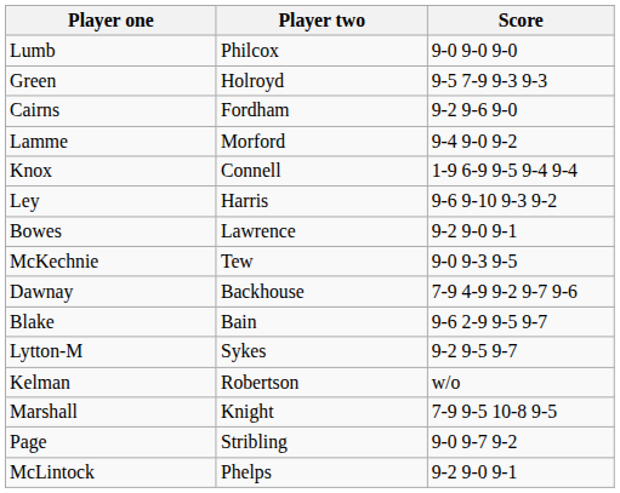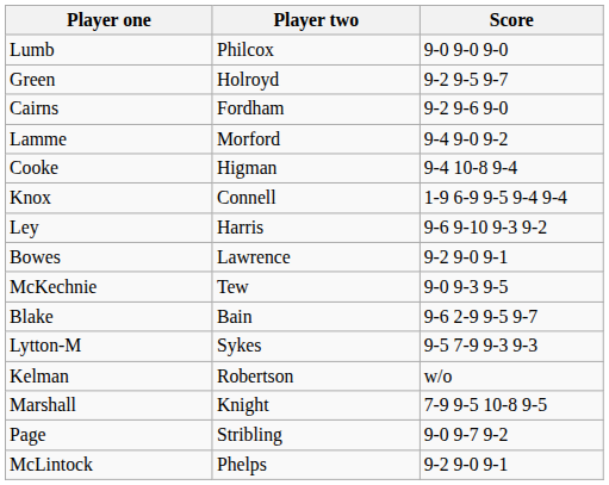 <table class="wikitable">
 <tr>
 <th width=170>Player one</th>
 <th width=170>Player two</th>
 <th width=150>Score</th>
 </tr>
 <tr>
 <td> Lumb</td>
 <td> Philcox</td>
 <td>9-0 9-0 9-0</td>
 </tr>
 <tr>
 <td> Green</td>
 <td> Holroyd</td>
-<td>9-5 7-9 9-3 9-3</td>
+<td>9-2 9-5 9-7</td>
 </tr>
 <tr>
 <td> Cairns</td>
 <td> Fordham</td>
 <td>9-2 9-6 9-0</td>
 </tr>
 <tr>
 <td> Lamme</td>
 <td> Morford</td>
 <td>9-4 9-0 9-2</td>
+</tr>
+<tr>
+<td> Cooke</td>
+<td> Higman</td>
+<td>9-4 10-8 9-4</td>
 </tr>
 <tr>
 <td> Knox</td>
 <td> Connell</td>
 <td>1-9 6-9 9-5 9-4 9-4</td>
 </tr>
 <tr>
 <td> Ley</td>
 <td> Harris</td>
 <td>9-6 9-10 9-3 9-2</td>
 </tr>
 <tr>
 <td> Bowes</td>
 <td> Lawrence</td>
 <td>9-2 9-0 9-1</td>
 </tr>
 <tr>
 <td> McKechnie</td>
 <td> Tew</td>
 <td>9-0 9-3 9-5</td>
 </tr>
 <tr>
-<td> Dawnay</td>
-<td> Backhouse</td>
-<td>7-9 4-9 9-2 9-7 9-6</td>
-</tr>
-<tr>
 <td> Blake</td>
 <td> Bain</td>
 <td>9-6 2-9 9-5 9-7</td>
 </tr>
 <tr>
 <td> Lytton-M</td>
 <td> Sykes</td>
-<td>9-2 9-5 9-7</td>
+<td>9-5 7-9 9-3 9-3</td>
 </tr>
 <tr>
 <td> Kelman</td>
 <td> Robertson</td>
 <td>w/o</td>
 </tr>
 <tr>
 <td> Marshall</td>
 <td> Knight</td>
 <td>7-9 9-5 10-8 9-5</td>
 </tr>
 <tr>
 <td> Page</td>
 <td> Stribling</td>
 <td>9-0 9-7 9-2</td>
 </tr>
 <tr>
 <td> McLintock</td>
 <td> Phelps</td>
 <td>9-2 9-0 9-1</td>
 </tr>
 </table>
